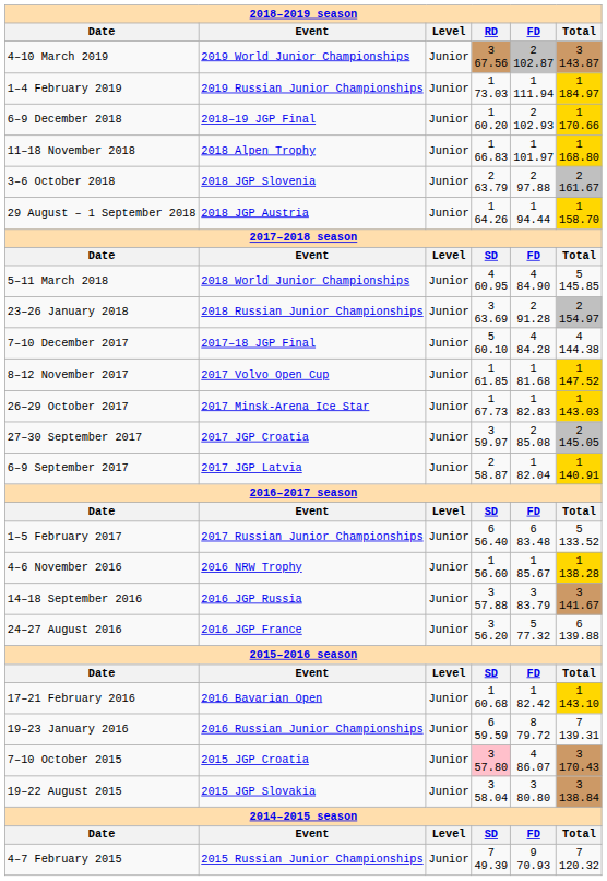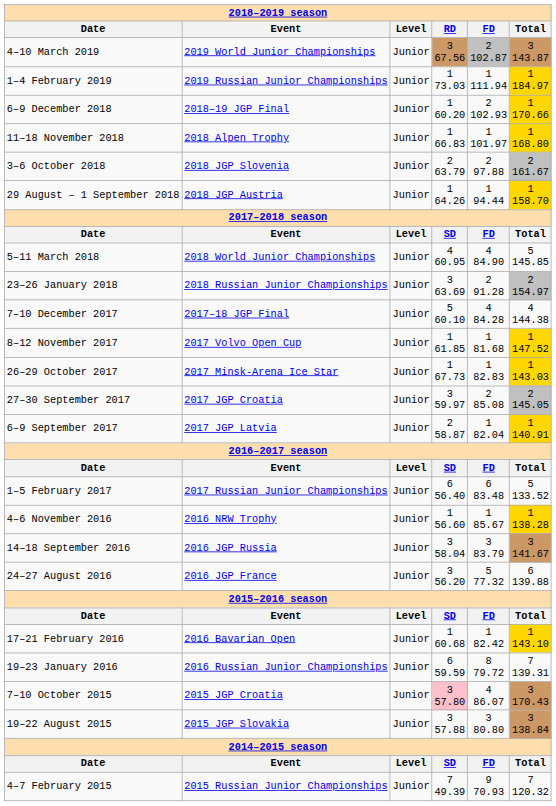 <table class="wikitable">
 <tr>
 <td style="background-color: #ffdead; " colspan=6 align=center><a href='#'><strong>2018–2019 season</strong></a></td>
 </tr>
 <tr>
 <th>Date</th>
 <th>Event</th>
 <th>Level</th>
 <th><a href='#'>RD</a></th>
 <th><a href='#'>FD</a></th>
 <th>Total</th>
 </tr>
 <tr>
 <td>4–10 March 2019</td>
 <td><a href='#'>2019 World Junior Championships</a></td>
 <td>Junior</td>
 <td align=center bgcolor=cc9966>3 <br> 67.56</td>
 <td align=center bgcolor=silver>2 <br> 102.87</td>
 <td align=center bgcolor=cc9966>3 <br> 143.87</td>
 </tr>
 <tr>
 <td>1–4 February 2019</td>
 <td><a href='#'>2019 Russian Junior Championships</a></td>
 <td>Junior</td>
 <td align=center>1 <br> 73.03</td>
 <td align=center>1 <br> 111.94</td>
 <td align=center bgcolor=gold>1 <br> 184.97</td>
 </tr>
 <tr>
 <td>6–9 December 2018</td>
 <td><a href='#'>2018–19 JGP Final</a></td>
 <td>Junior</td>
 <td align=center>1 <br> 60.20</td>
 <td align=center>2 <br> 102.93</td>
 <td align=center bgcolor=gold>1 <br> 170.66</td>
 </tr>
 <tr>
 <td>11–18 November 2018</td>
 <td><a href='#'>2018 Alpen Trophy</a></td>
 <td>Junior</td>
 <td align=center>1 <br> 66.83</td>
 <td align=center>1 <br> 101.97</td>
 <td align=center bgcolor=gold>1 <br> 168.80</td>
 </tr>
 <tr>
 <td>3–6 October 2018</td>
 <td><a href='#'>2018 JGP Slovenia</a></td>
 <td>Junior</td>
 <td align=center>2 <br> 63.79</td>
 <td align=center>2 <br> 97.88</td>
 <td align=center bgcolor=silver>2 <br> 161.67</td>
 </tr>
 <tr>
 <td>29 August – 1 September 2018</td>
 <td><a href='#'>2018 JGP Austria</a></td>
 <td>Junior</td>
 <td align=center>1 <br> 64.26</td>
 <td align=center>1 <br> 94.44</td>
 <td align=center bgcolor=gold>1 <br> 158.70</td>
 </tr>
 <tr>
 <td style="background-color: #ffdead; " colspan=6 align=center><a href='#'><strong>2017–2018 season</strong></a></td>
 </tr>
 <tr>
 <th>Date</th>
 <th>Event</th>
 <th>Level</th>
 <th><a href='#'>SD</a></th>
 <th><a href='#'>FD</a></th>
 <th>Total</th>
 </tr>
 <tr>
 <td>5–11 March 2018</td>
 <td><a href='#'>2018 World Junior Championships</a></td>
 <td>Junior</td>
 <td align=center>4 <br> 60.95</td>
 <td align=center>4 <br> 84.90</td>
 <td align=center>5 <br> 145.85</td>
 </tr>
 <tr>
 <td>23–26 January 2018</td>
 <td><a href='#'>2018 Russian Junior Championships</a></td>
 <td>Junior</td>
 <td align=center>3 <br> 63.69</td>
 <td align=center>2 <br> 91.28</td>
 <td align=center bgcolor=silver>2 <br> 154.97</td>
 </tr>
 <tr>
 <td>7–10 December 2017</td>
 <td><a href='#'>2017–18 JGP Final</a></td>
 <td>Junior</td>
 <td align=center>5 <br> 60.10</td>
 <td align=center>4 <br> 84.28</td>
 <td align=center>4 <br> 144.38</td>
 </tr>
 <tr>
 <td>8–12 November 2017</td>
 <td><a href='#'>2017 Volvo Open Cup</a></td>
 <td>Junior</td>
 <td align=center>1 <br> 61.85</td>
 <td align=center>1 <br> 81.68</td>
 <td align=center bgcolor=gold>1 <br> 147.52</td>
 </tr>
 <tr>
 <td>26–29 October 2017</td>
 <td><a href='#'>2017 Minsk-Arena Ice Star</a></td>
 <td>Junior</td>
 <td align=center>1 <br> 67.73</td>
 <td align=center>1 <br> 82.83</td>
 <td align=center bgcolor=gold>1 <br> 143.03</td>
 </tr>
 <tr>
 <td>27–30 September 2017</td>
 <td><a href='#'>2017 JGP Croatia</a></td>
 <td>Junior</td>
 <td align=center>3 <br> 59.97</td>
 <td align=center>2 <br> 85.08</td>
 <td align=center bgcolor=silver>2 <br> 145.05</td>
 </tr>
 <tr>
 <td>6–9 September 2017</td>
 <td><a href='#'>2017 JGP Latvia</a></td>
 <td>Junior</td>
 <td align=center>2 <br> 58.87</td>
 <td align=center>1 <br> 82.04</td>
 <td align=center bgcolor=gold>1 <br> 140.91</td>
 </tr>
 <tr>
 <td style="background-color: #ffdead; " colspan=6 align=center><a href='#'><strong>2016–2017 season</strong></a></td>
 </tr>
 <tr>
 <th>Date</th>
 <th>Event</th>
 <th>Level</th>
 <th><a href='#'>SD</a></th>
 <th><a href='#'>FD</a></th>
 <th>Total</th>
 </tr>
 <tr>
 <td>1–5 February 2017</td>
 <td><a href='#'>2017 Russian Junior Championships</a></td>
 <td>Junior</td>
 <td align=center>6 <br> 56.40</td>
 <td align=center>6 <br> 83.48</td>
 <td align=center>5 <br> 133.52</td>
 </tr>
 <tr>
 <td>4–6 November 2016</td>
 <td><a href='#'>2016 NRW Trophy</a></td>
 <td>Junior</td>
 <td align=center>1 <br> 56.60</td>
 <td align=center>1 <br> 85.67</td>
 <td align=center bgcolor=gold>1 <br> 138.28</td>
 </tr>
 <tr>
 <td>14–18 September 2016</td>
 <td><a href='#'>2016 JGP Russia</a></td>
 <td>Junior</td>
-<td align=center>3 <br> 57.88</td>
+<td align=center>3 <br> 58.04</td>
 <td align=center>3 <br> 83.79</td>
 <td align=center bgcolor=cc9966>3 <br> 141.67</td>
 </tr>
 <tr>
 <td>24–27 August 2016</td>
 <td><a href='#'>2016 JGP France</a></td>
 <td>Junior</td>
 <td align=center>3 <br> 56.20</td>
 <td align=center>5 <br> 77.32</td>
 <td align=center>6 <br> 139.88</td>
 </tr>
 <tr>
 <td style="background-color: #ffdead; " colspan=6 align=center><a href='#'><strong>2015–2016 season</strong></a></td>
 </tr>
 <tr>
 <th>Date</th>
 <th>Event</th>
 <th>Level</th>
 <th><a href='#'>SD</a></th>
 <th><a href='#'>FD</a></th>
 <th>Total</th>
 </tr>
 <tr>
 <td>17–21 February 2016</td>
 <td><a href='#'>2016 Bavarian Open</a></td>
 <td>Junior</td>
 <td align=center>1 <br> 60.68</td>
 <td align=center>1 <br> 82.42</td>
 <td align=center bgcolor=gold>1 <br> 143.10</td>
 </tr>
 <tr>
 <td>19–23 January 2016</td>
 <td><a href='#'>2016 Russian Junior Championships</a></td>
 <td>Junior</td>
 <td align=center>6 <br> 59.59</td>
 <td align=center>8 <br> 79.72</td>
 <td align=center>7 <br> 139.31</td>
 </tr>
 <tr>
 <td>7–10 October 2015</td>
 <td><a href='#'>2015 JGP Croatia</a></td>
 <td>Junior</td>
 <td align=center style="background: pink;">3 <br> 57.80</td>
 <td align=center>4 <br> 86.07</td>
 <td align=center bgcolor=cc9966>3 <br> 170.43</td>
 </tr>
 <tr>
 <td>19–22 August 2015</td>
 <td><a href='#'>2015 JGP Slovakia</a></td>
 <td>Junior</td>
-<td align=center>3 <br> 58.04</td>
+<td align=center>3 <br> 57.88</td>
 <td align=center>3 <br> 80.80</td>
 <td align=center bgcolor=cc9966>3 <br> 138.84</td>
 </tr>
 <tr>
 <td style="background-color: #ffdead; " colspan=6 align=center><a href='#'><strong>2014–2015 season</strong></a></td>
 </tr>
 <tr>
 <th>Date</th>
 <th>Event</th>
 <th>Level</th>
 <th><a href='#'>SD</a></th>
 <th><a href='#'>FD</a></th>
 <th>Total</th>
 </tr>
 <tr>
 <td>4–7 February 2015</td>
 <td><a href='#'>2015 Russian Junior Championships</a></td>
 <td>Junior</td>
 <td align=center>7 <br> 49.39</td>
 <td align=center>9 <br> 70.93</td>
 <td align=center>7 <br> 120.32</td>
 </tr>
 </table>
